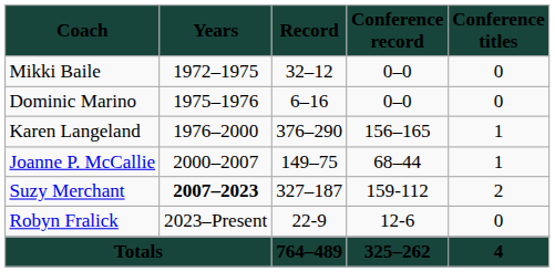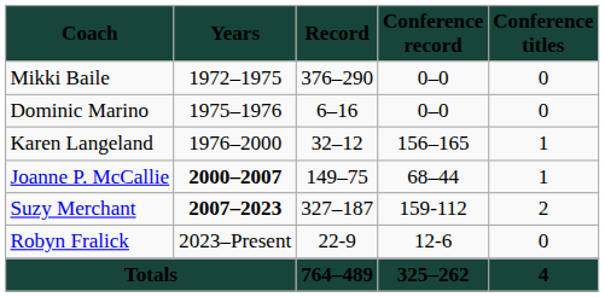 <table class="wikitable" style="text-align:center">
 <tr bgcolor="#18453B">
 <td><span><strong>Coach</strong></span></td>
 <td><span><strong>Years</strong></span></td>
 <td><span><strong>Record</strong></span></td>
 <td><span><strong>Conference<br>record</strong></span></td>
 <td><span><strong>Conference<br>titles</strong></span></td>
 </tr>
 <tr>
 <td style="text-align:left">Mikki Baile</td>
 <td>1972–1975</td>
-<td>32–12</td>
+<td>376–290</td>
 <td>0–0</td>
 <td>0</td>
 </tr>
 <tr>
 <td style="text-align:left">Dominic Marino</td>
 <td>1975–1976</td>
 <td>6–16</td>
 <td>0–0</td>
 <td>0</td>
 </tr>
 <tr>
 <td style="text-align:left">Karen Langeland</td>
 <td>1976–2000</td>
-<td>376–290</td>
+<td>32–12</td>
 <td>156–165</td>
 <td>1</td>
 </tr>
 <tr>
 <td style="text-align:left"><a href='#'>Joanne P. McCallie</a></td>
-<td>2000–2007</td>
+<td><strong>2000–2007</strong></td>
 <td>149–75</td>
 <td>68–44</td>
 <td>1</td>
 </tr>
 <tr>
 <td style="text-align:left"><a href='#'>Suzy Merchant</a></td>
 <td><strong>2007–2023</strong></td>
 <td>327–187</td>
 <td>159-112</td>
 <td>2</td>
 </tr>
 <tr>
 <td style="text-align:left"><a href='#'>Robyn Fralick</a></td>
 <td>2023–Present</td>
 <td>22-9</td>
 <td>12-6</td>
 <td>0</td>
 </tr>
 <tr>
 </tr>
 <tr align="center">
 <td colspan=2 bgcolor="#18453B"><span><strong>Totals</strong></span></td>
 <td colspan=1 bgcolor="#18453B"><span><strong>764–489</strong></span></td>
 <td colspan=1 bgcolor="#18453B"><span><strong>325–262</strong></span></td>
 <td colspan=1 bgcolor="#18453B"><span><strong>4</strong></span></td>
 </tr>
 </table>
